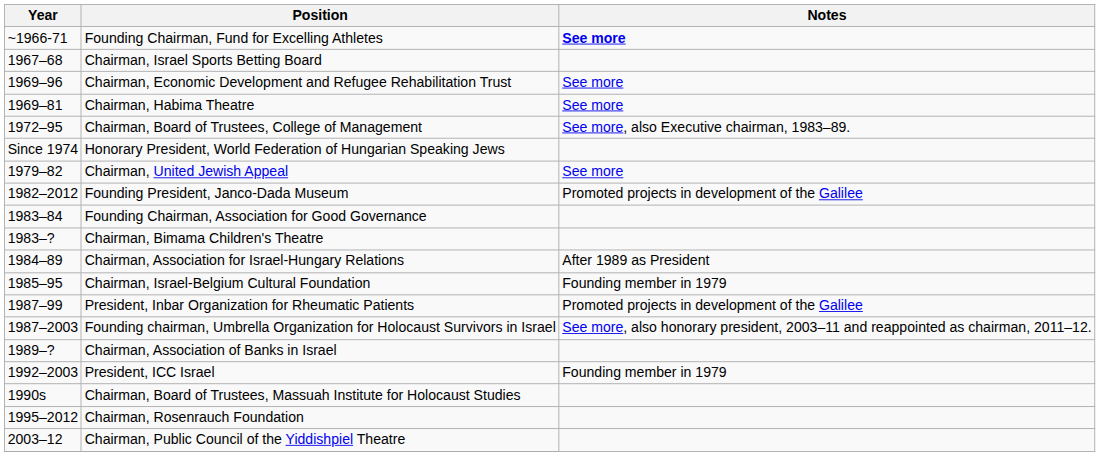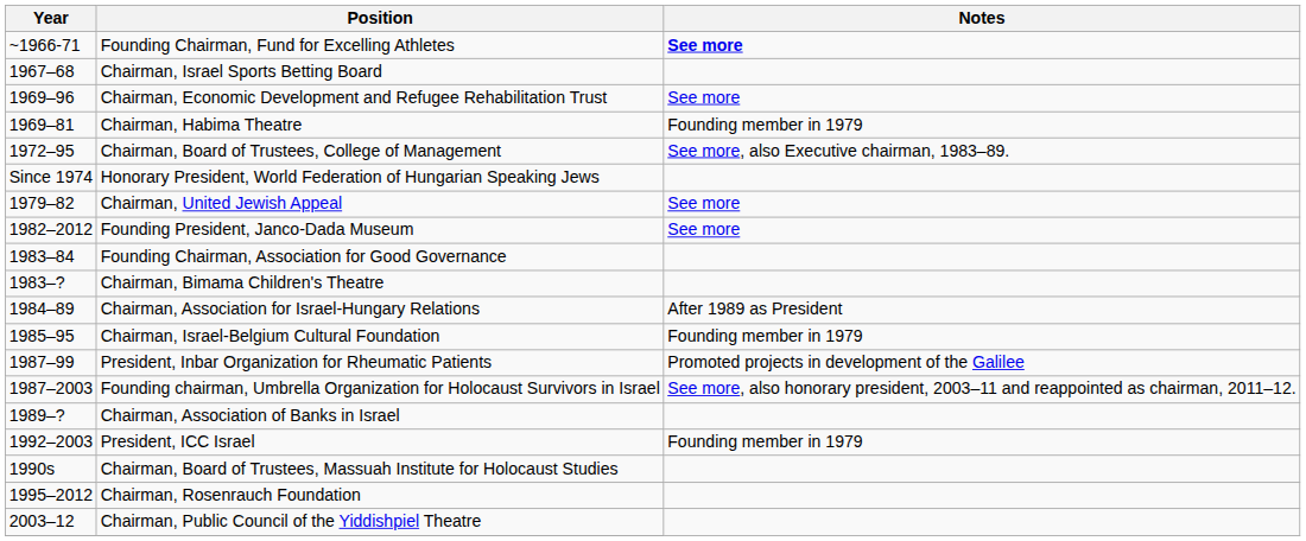 <table class="wikitable">
 <tr>
 <th>Year</th>
 <th>Position</th>
 <th>Notes</th>
 </tr>
 <tr>
 <td>~1966-71</td>
 <td>Founding Chairman, Fund for Excelling Athletes</td>
 <td><strong><a href='#'>See more</a></strong></td>
 </tr>
 <tr>
 <td>1967–68</td>
 <td>Chairman, Israel Sports Betting Board</td>
 <td></td>
 </tr>
 <tr>
 <td>1969–96</td>
 <td>Chairman, Economic Development and Refugee Rehabilitation Trust</td>
 <td><a href='#'>See more</a></td>
 </tr>
 <tr>
 <td>1969–81</td>
 <td>Chairman, Habima Theatre</td>
-<td><a href='#'>See more</a></td>
+<td>Founding member in 1979</td>
 </tr>
 <tr>
 <td>1972–95</td>
 <td>Chairman, Board of Trustees, College of Management</td>
 <td><a href='#'>See more</a>, also Executive chairman, 1983–89.</td>
 </tr>
 <tr>
 <td>Since 1974</td>
 <td>Honorary President, World Federation of Hungarian Speaking Jews</td>
 <td></td>
 </tr>
 <tr>
 <td>1979–82</td>
 <td>Chairman, <a href='#'>United Jewish Appeal</a></td>
 <td><a href='#'>See more</a></td>
 </tr>
 <tr>
 <td>1982–2012</td>
 <td>Founding President, Janco-Dada Museum</td>
-<td>Promoted projects in development of the <a href='#'>Galilee</a></td>
+<td><a href='#'>See more</a></td>
 </tr>
 <tr>
 <td>1983–84</td>
 <td>Founding Chairman, Association for Good Governance</td>
 <td></td>
 </tr>
 <tr>
 <td>1983–?</td>
 <td>Chairman, Bimama Children's Theatre</td>
 <td></td>
 </tr>
 <tr>
 <td>1984–89</td>
 <td>Chairman, Association for Israel-Hungary Relations</td>
 <td>After 1989 as President</td>
 </tr>
 <tr>
 <td>1985–95</td>
 <td>Chairman, Israel-Belgium Cultural Foundation</td>
 <td>Founding member in 1979</td>
 </tr>
 <tr>
 <td>1987–99</td>
 <td>President, Inbar Organization for Rheumatic Patients</td>
 <td>Promoted projects in development of the <a href='#'>Galilee</a></td>
 </tr>
 <tr>
 <td>1987–2003</td>
 <td>Founding chairman, Umbrella Organization for Holocaust Survivors in Israel</td>
 <td><a href='#'>See more</a>, also honorary president, 2003–11 and reappointed as chairman, 2011–12.</td>
 </tr>
 <tr>
 <td>1989–?</td>
 <td>Chairman, Association of Banks in Israel</td>
 <td></td>
 </tr>
 <tr>
 <td>1992–2003</td>
 <td>President, ICC Israel</td>
 <td>Founding member in 1979</td>
 </tr>
 <tr>
 <td>1990s</td>
 <td>Chairman, Board of Trustees, Massuah Institute for Holocaust Studies</td>
 <td></td>
 </tr>
 <tr>
 <td>1995–2012</td>
 <td>Chairman, Rosenrauch Foundation</td>
 <td></td>
 </tr>
 <tr>
 <td>2003–12</td>
 <td>Chairman, Public Council of the <a href='#'>Yiddishpiel</a> Theatre</td>
 </tr>
 <tr>
 </tr>
 </table>
